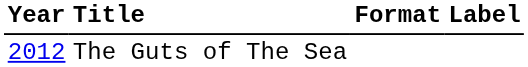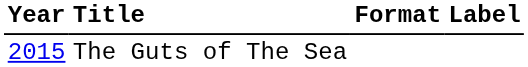 <table border=0 cellpadding=2 style="border-collapse:collapse;">
 <tr style="border-bottom:1px solid black;">
 <th align=left>Year</th>
 <th align=left>Title</th>
 <th align=left>Format</th>
 <th align=left>Label</th>
 </tr>
 <tr>
-<td><a href='#'>2012</a></td>
+<td><a href='#'>2015</a></td>
 <td>The Guts of The Sea</td>
 </tr>
 </table>
